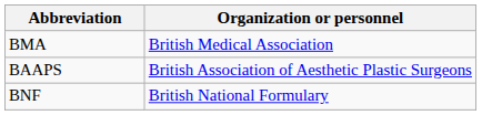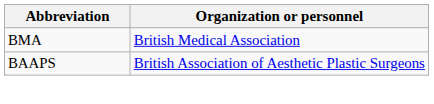 <table class="wikitable sortable">
 <tr>
 <th style="width:8em;">Abbreviation</th>
 <th>Organization or personnel</th>
 </tr>
 <tr>
 <td>BMA</td>
 <td><a href='#'>British Medical Association</a></td>
 </tr>
 <tr>
 <td>BAAPS</td>
 <td><a href='#'>British Association of Aesthetic Plastic Surgeons</a></td>
 </tr>
-<tr>
-<td>BNF</td>
-<td><a href='#'>British National Formulary</a></td>
-</tr>
 </table>
